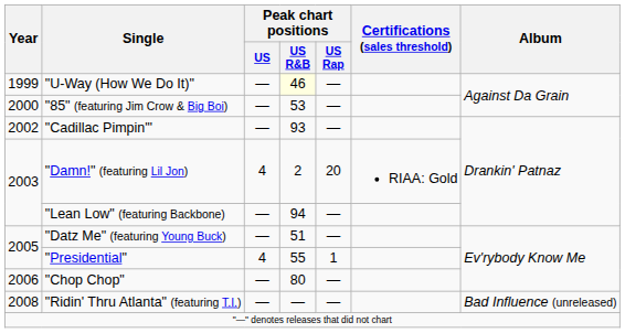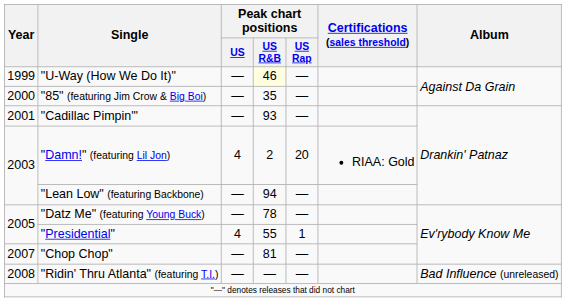 <table class="wikitable" style="text-align:center;">
 <tr>
 <th rowspan="2">Year</th>
 <th rowspan="2">Single</th>
 <th colspan="3">Peak chart positions</th>
 <th rowspan="2"><a href='#'>Certifications</a><br><small>(<a href='#'>sales threshold</a>)</small></th>
 <th rowspan="2">Album</th>
 </tr>
 <tr style="font-size:smaller;">
 <th style="width:35px;"><a href='#'>US</a><br></th>
 <th style="width:35px;"><a href='#'>US R&B</a><br></th>
 <th style="width:35px;"><a href='#'>US Rap</a><br></th>
 </tr>
 <tr>
 <td>1999</td>
 <td style="text-align:left;">"U-Way (How We Do It)"</td>
 <td>—</td>
 <td style="background: lightyellow;">46</td>
 <td>—</td>
 <td></td>
 <td style="text-align:left;" rowspan="2"><em>Against Da Grain</em></td>
 </tr>
 <tr>
 <td>2000</td>
 <td style="text-align:left;">"85" <small>(featuring Jim Crow & <a href='#'>Big Boi</a>)</small></td>
 <td>—</td>
-<td>53</td>
+<td>35</td>
 <td>—</td>
 <td></td>
 </tr>
 <tr>
-<td>2002</td>
+<td>2001</td>
 <td style="text-align:left;">"Cadillac Pimpin'"</td>
 <td>—</td>
 <td>93</td>
 <td>—</td>
 <td></td>
 <td style="text-align:left;" rowspan="3"><em>Drankin' Patnaz</em></td>
 </tr>
 <tr>
 <td rowspan="2">2003</td>
 <td style="text-align:left;">"<a href='#'>Damn!</a>" <small>(featuring <a href='#'>Lil Jon</a>)</small></td>
 <td>4</td>
 <td>2</td>
 <td>20</td>
 <td style="text-align:left;"><br><ul><li>RIAA: Gold</li></ul></td>
 </tr>
 <tr>
 <td style="text-align:left;">"Lean Low" <small>(featuring Backbone)</small></td>
 <td>—</td>
 <td>94</td>
 <td>—</td>
 <td></td>
 </tr>
 <tr>
 <td rowspan="2">2005</td>
 <td style="text-align:left;">"Datz Me" <small>(featuring <a href='#'>Young Buck</a>)</small></td>
 <td>—</td>
-<td>51</td>
+<td>78</td>
 <td>—</td>
 <td></td>
 <td style="text-align:left;" rowspan="3"><em>Ev'rybody Know Me</em></td>
 </tr>
 <tr>
 <td style="text-align:left;">"<a href='#'>Presidential</a>"</td>
 <td>4</td>
 <td>55</td>
 <td>1</td>
 <td></td>
 </tr>
 <tr>
-<td>2006</td>
+<td>2007</td>
 <td style="text-align:left;">"Chop Chop"</td>
 <td>—</td>
-<td>80</td>
+<td>81</td>
 <td>—</td>
 <td></td>
 </tr>
 <tr>
 <td>2008</td>
 <td style="text-align:left;">"Ridin' Thru Atlanta" <small>(featuring <a href='#'>T.I.</a>)</small></td>
 <td>—</td>
 <td>—</td>
 <td>—</td>
 <td></td>
 <td style="text-align:left;"><em>Bad Influence</em> <small>(unreleased)</small></td>
 </tr>
 <tr>
 <td colspan="10" style="font-size:8pt">"—" denotes releases that did not chart</td>
 </tr>
 </table>
